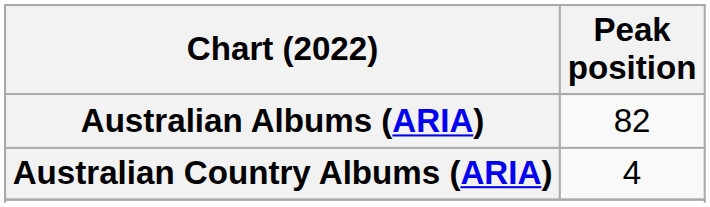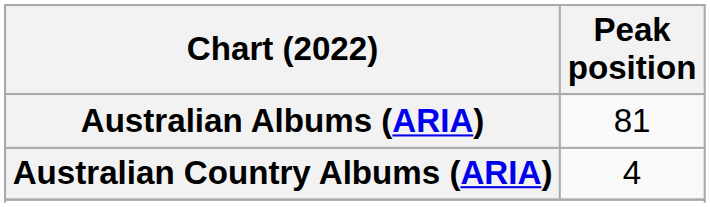 <table class="wikitable sortable plainrowheaders" style="text-align:center">
 <tr>
 <th scope="col">Chart (2022)</th>
 <th scope="col">Peak<br>position</th>
 </tr>
 <tr>
 <th scope="row">Australian Albums (<a href='#'>ARIA</a>)</th>
-<td>82</td>
+<td>81</td>
 </tr>
 <tr>
 <th scope="row">Australian Country Albums (<a href='#'>ARIA</a>)</th>
 <td>4</td>
 </tr>
 <tr>
 </tr>
 <tr>
 </tr>
 <tr>
 </tr>
 <tr>
 </tr>
 <tr>
 </tr>
 <tr>
 </tr>
 <tr>
 </tr>
 <tr>
 </tr>
 </table>
